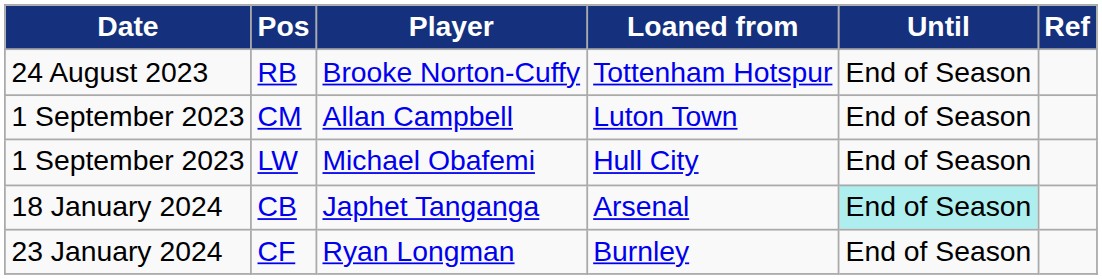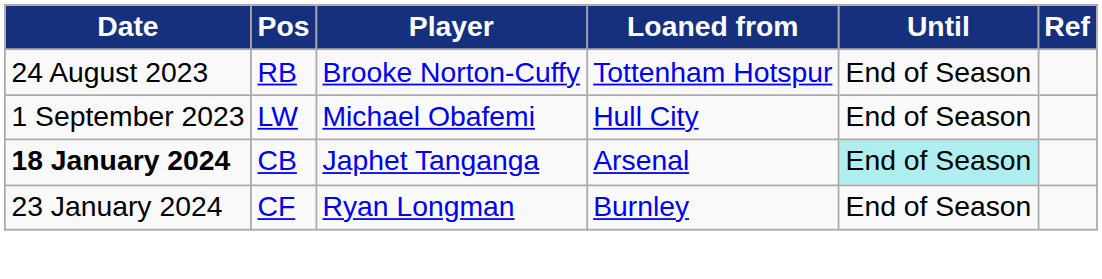 <table class="wikitable plainrowheaders sortable">
 <tr>
 <th style="background:#15317E;color:#fff;">Date</th>
 <th style="background:#15317E;color:#fff;">Pos</th>
 <th style="background:#15317E;color:#fff;">Player</th>
 <th style="background:#15317E;color:#fff;">Loaned from</th>
 <th style="background:#15317E;color:#fff;">Until</th>
 <th style="background:#15317E;color:#fff;">Ref</th>
 </tr>
 <tr>
 <td>24 August 2023</td>
 <td><a href='#'>RB</a></td>
 <td> <a href='#'>Brooke Norton-Cuffy</a></td>
 <td> <a href='#'>Tottenham Hotspur</a></td>
 <td>End of Season</td>
 <td></td>
 </tr>
 <tr>
 <td>1 September 2023</td>
-<td><a href='#'>CM</a></td>
-<td> <a href='#'>Allan Campbell</a></td>
-<td> <a href='#'>Luton Town</a></td>
-<td>End of Season</td>
-<td></td>
-</tr>
-<tr>
-<td>1 September 2023</td>
 <td><a href='#'>LW</a></td>
 <td> <a href='#'>Michael Obafemi</a></td>
 <td> <a href='#'>Hull City</a></td>
 <td>End of Season</td>
 <td></td>
 </tr>
 <tr>
-<td>18 January 2024</td>
+<td><strong>18 January 2024</strong></td>
 <td><a href='#'>CB</a></td>
 <td> <a href='#'>Japhet Tanganga</a></td>
 <td> <a href='#'>Arsenal</a></td>
 <td style="background: paleturquoise;">End of Season</td>
 <td></td>
 </tr>
 <tr>
 <td>23 January 2024</td>
 <td><a href='#'>CF</a></td>
 <td> <a href='#'>Ryan Longman</a></td>
 <td> <a href='#'>Burnley</a></td>
 <td>End of Season</td>
 <td></td>
 </tr>
 </table>
